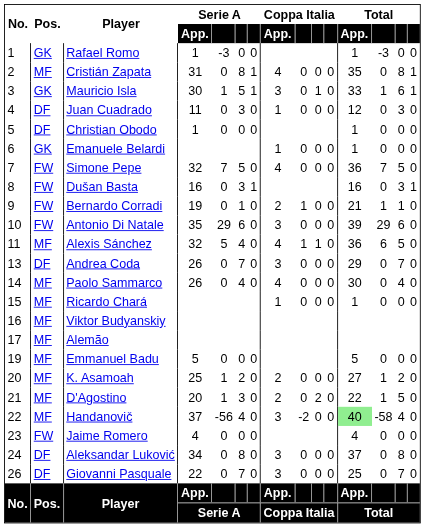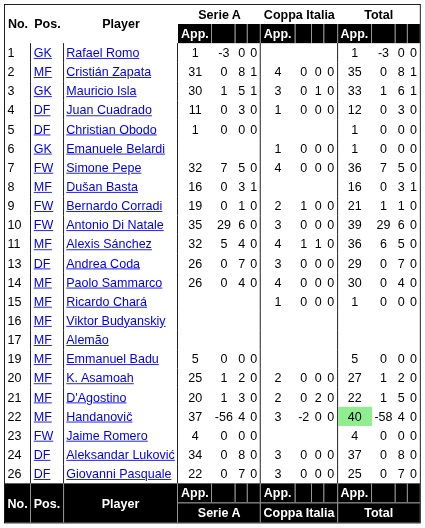 <table cellspacing="0" cellpadding="3" style="border:1px solid #000000;font-size:90%">
 <tr style="background:#000000: color:white;">
 <th rowspan="2">No.</th>
 <th rowspan="2">Pos.</th>
 <th rowspan="2">Player</th>
 <th colspan="4">Serie A</th>
 <th colspan="4">Coppa Italia</th>
 <th colspan="4">Total</th>
 </tr>
 <tr bgcolor="#000000">
 <th style="border-right:1px solid #AAAAAA;color:white">App.</th>
 <th style="border-right:1px solid #AAAAAA;color:white"></th>
 <th style="border-right:1px solid #AAAAAA;color:white"></th>
 <th style="border-right:1px solid #AAAAAA;color:white"></th>
 <th style="border-right:1px solid #AAAAAA;color:white">App.</th>
 <th style="border-right:1px solid #AAAAAA;color:white"></th>
 <th style="border-right:1px solid #AAAAAA;color:white"></th>
 <th style="border-right:1px solid #AAAAAA;color:white"></th>
 <th style="border-right:1px solid #AAAAAA;color:white">App.</th>
 <th style="border-right:1px solid #AAAAAA;color:white"></th>
 <th style="border-right:1px solid #AAAAAA;color:white"></th>
 <th></th>
 </tr>
 <tr>
 <td style="border-right:1px solid #000000">1</td>
 <td style="border-right:1px solid #000000"><a href='#'>GK</a></td>
 <td style="border-right:1px solid #000000"> <a href='#'>Rafael Romo</a></td>
 <td align="center">1</td>
 <td align="center">-3</td>
 <td align="center">0</td>
 <td style="border-right:1px solid #000000;text-align:center">0</td>
 <td align="center"></td>
 <td align="center"></td>
 <td align="center"></td>
 <td style="border-right:1px solid #000000;text-align:center"></td>
 <td align="center">1</td>
 <td align="center">-3</td>
 <td align="center">0</td>
 <td align="center">0</td>
 </tr>
 <tr>
 <td style="border-right:1px solid #000000">2</td>
 <td style="border-right:1px solid #000000"><a href='#'>MF</a></td>
 <td style="border-right:1px solid #000000"> <a href='#'>Cristián Zapata</a></td>
 <td align="center">31</td>
 <td align="center">0</td>
 <td align="center">8</td>
 <td style="border-right:1px solid #000000;text-align:center">1</td>
 <td align="center">4</td>
 <td align="center">0</td>
 <td align="center">0</td>
 <td style="border-right:1px solid #000000;text-align:center">0</td>
 <td align="center">35</td>
 <td align="center">0</td>
 <td align="center">8</td>
 <td align="center">1</td>
 </tr>
 <tr>
 <td style="border-right:1px solid #000000">3</td>
 <td style="border-right:1px solid #000000"><a href='#'>GK</a></td>
 <td style="border-right:1px solid #000000"> <a href='#'>Mauricio Isla</a></td>
 <td align="center">30</td>
 <td align="center">1</td>
 <td align="center">5</td>
 <td style="border-right:1px solid #000000;text-align:center">1</td>
 <td align="center">3</td>
 <td align="center">0</td>
 <td align="center">1</td>
 <td style="border-right:1px solid #000000;text-align:center">0</td>
 <td align="center">33</td>
 <td align="center">1</td>
 <td align="center">6</td>
 <td align="center">1</td>
 </tr>
 <tr>
 <td style="border-right:1px solid #000000">4</td>
 <td style="border-right:1px solid #000000"><a href='#'>DF</a></td>
 <td style="border-right:1px solid #000000"> <a href='#'>Juan Cuadrado</a></td>
 <td align="center">11</td>
 <td align="center">0</td>
 <td align="center">3</td>
 <td style="border-right:1px solid #000000;text-align:center">0</td>
 <td align="center">1</td>
 <td align="center">0</td>
 <td align="center">0</td>
 <td style="border-right:1px solid #000000;text-align:center">0</td>
 <td align="center">12</td>
 <td align="center">0</td>
 <td align="center">3</td>
 <td align="center">0</td>
 </tr>
 <tr>
 <td style="border-right:1px solid #000000">5</td>
 <td style="border-right:1px solid #000000"><a href='#'>DF</a></td>
 <td style="border-right:1px solid #000000"> <a href='#'>Christian Obodo</a></td>
 <td align="center">1</td>
 <td align="center">0</td>
 <td align="center">0</td>
 <td style="border-right:1px solid #000000;text-align:center">0</td>
 <td align="center"></td>
 <td align="center"></td>
 <td align="center"></td>
 <td style="border-right:1px solid #000000;text-align:center"></td>
 <td align="center">1</td>
 <td align="center">0</td>
 <td align="center">0</td>
 <td align="center">0</td>
 </tr>
 <tr>
 <td style="border-right:1px solid #000000">6</td>
 <td style="border-right:1px solid #000000"><a href='#'>GK</a></td>
 <td style="border-right:1px solid #000000"> <a href='#'>Emanuele Belardi</a></td>
 <td align="center"></td>
 <td align="center"></td>
 <td align="center"></td>
 <td style="border-right:1px solid #000000;text-align:center"></td>
 <td align="center">1</td>
 <td align="center">0</td>
 <td align="center">0</td>
 <td style="border-right:1px solid #000000;text-align:center">0</td>
 <td align="center">1</td>
 <td align="center">0</td>
 <td align="center">0</td>
 <td align="center">0</td>
 </tr>
 <tr>
 <td style="border-right:1px solid #000000">7</td>
 <td style="border-right:1px solid #000000"><a href='#'>FW</a></td>
 <td style="border-right:1px solid #000000"> <a href='#'>Simone Pepe</a></td>
 <td align="center">32</td>
 <td align="center">7</td>
 <td align="center">5</td>
 <td style="border-right:1px solid #000000;text-align:center">0</td>
 <td align="center">4</td>
 <td align="center">0</td>
 <td align="center">0</td>
 <td style="border-right:1px solid #000000;text-align:center">0</td>
 <td align="center">36</td>
 <td align="center">7</td>
 <td align="center">5</td>
 <td align="center">0</td>
 </tr>
 <tr>
 <td style="border-right:1px solid #000000">8</td>
-<td style="border-right:1px solid #000000"><a href='#'>FW</a></td>
+<td style="border-right:1px solid #000000"><a href='#'>MF</a></td>
 <td style="border-right:1px solid #000000"> <a href='#'>Dušan Basta</a></td>
 <td align="center">16</td>
 <td align="center">0</td>
 <td align="center">3</td>
 <td style="border-right:1px solid #000000;text-align:center">1</td>
 <td align="center"></td>
 <td align="center"></td>
 <td align="center"></td>
 <td style="border-right:1px solid #000000;text-align:center"></td>
 <td align="center">16</td>
 <td align="center">0</td>
 <td align="center">3</td>
 <td align="center">1</td>
 </tr>
 <tr>
 <td style="border-right:1px solid #000000">9</td>
 <td style="border-right:1px solid #000000"><a href='#'>FW</a></td>
 <td style="border-right:1px solid #000000"> <a href='#'>Bernardo Corradi</a></td>
 <td align="center">19</td>
 <td align="center">0</td>
 <td align="center">1</td>
 <td style="border-right:1px solid #000000;text-align:center">0</td>
 <td align="center">2</td>
 <td align="center">1</td>
 <td align="center">0</td>
 <td style="border-right:1px solid #000000;text-align:center">0</td>
 <td align="center">21</td>
 <td align="center">1</td>
 <td align="center">1</td>
 <td align="center">0</td>
 </tr>
 <tr>
 <td style="border-right:1px solid #000000">10</td>
 <td style="border-right:1px solid #000000"><a href='#'>FW</a></td>
 <td style="border-right:1px solid #000000"> <a href='#'>Antonio Di Natale</a></td>
 <td align="center">35</td>
 <td align="center">29</td>
 <td align="center">6</td>
 <td style="border-right:1px solid #000000;text-align:center">0</td>
 <td align="center">3</td>
 <td align="center">0</td>
 <td align="center">0</td>
 <td style="border-right:1px solid #000000;text-align:center">0</td>
 <td align="center">39</td>
 <td align="center">29</td>
 <td align="center">6</td>
 <td align="center">0</td>
 </tr>
 <tr>
 <td style="border-right:1px solid #000000">11</td>
 <td style="border-right:1px solid #000000"><a href='#'>MF</a></td>
 <td style="border-right:1px solid #000000"> <a href='#'>Alexis Sánchez</a></td>
 <td align="center">32</td>
 <td align="center">5</td>
 <td align="center">4</td>
 <td style="border-right:1px solid #000000;text-align:center">0</td>
 <td align="center">4</td>
 <td align="center">1</td>
 <td align="center">1</td>
 <td style="border-right:1px solid #000000;text-align:center">0</td>
 <td align="center">36</td>
 <td align="center">6</td>
 <td align="center">5</td>
 <td align="center">0</td>
 </tr>
 <tr>
 <td style="border-right:1px solid #000000">13</td>
 <td style="border-right:1px solid #000000"><a href='#'>DF</a></td>
 <td style="border-right:1px solid #000000"> <a href='#'>Andrea Coda</a></td>
 <td align="center">26</td>
 <td align="center">0</td>
 <td align="center">7</td>
 <td style="border-right:1px solid #000000;text-align:center">0</td>
 <td align="center">3</td>
 <td align="center">0</td>
 <td align="center">0</td>
 <td style="border-right:1px solid #000000;text-align:center">0</td>
 <td align="center">29</td>
 <td align="center">0</td>
 <td align="center">7</td>
 <td align="center">0</td>
 </tr>
 <tr>
 <td style="border-right:1px solid #000000">14</td>
 <td style="border-right:1px solid #000000"><a href='#'>MF</a></td>
 <td style="border-right:1px solid #000000"> <a href='#'>Paolo Sammarco</a></td>
 <td align="center">26</td>
 <td align="center">0</td>
 <td align="center">4</td>
 <td style="border-right:1px solid #000000;text-align:center">0</td>
 <td align="center">4</td>
 <td align="center">0</td>
 <td align="center">0</td>
 <td style="border-right:1px solid #000000;text-align:center">0</td>
 <td align="center">30</td>
 <td align="center">0</td>
 <td align="center">4</td>
 <td align="center">0</td>
 </tr>
 <tr>
 <td style="border-right:1px solid #000000">15</td>
 <td style="border-right:1px solid #000000"><a href='#'>MF</a></td>
 <td style="border-right:1px solid #000000"> <a href='#'>Ricardo Chará</a></td>
 <td align="center"></td>
 <td align="center"></td>
 <td align="center"></td>
 <td style="border-right:1px solid #000000;text-align:center"></td>
 <td align="center">1</td>
 <td align="center">0</td>
 <td align="center">0</td>
 <td style="border-right:1px solid #000000;text-align:center">0</td>
 <td align="center">1</td>
 <td align="center">0</td>
 <td align="center">0</td>
 <td align="center">0</td>
 </tr>
 <tr>
 <td style="border-right:1px solid #000000">16</td>
 <td style="border-right:1px solid #000000"><a href='#'>MF</a></td>
 <td style="border-right:1px solid #000000"> <a href='#'>Viktor Budyanskiy</a></td>
 <td align="center"></td>
 <td align="center"></td>
 <td align="center"></td>
 <td style="border-right:1px solid #000000;text-align:center"></td>
 <td align="center"></td>
 <td align="center"></td>
 <td align="center"></td>
 <td style="border-right:1px solid #000000;text-align:center"></td>
 <td align="center"></td>
 <td align="center"></td>
 <td align="center"></td>
 <td align="center"></td>
 </tr>
 <tr>
 <td style="border-right:1px solid #000000">17</td>
 <td style="border-right:1px solid #000000"><a href='#'>MF</a></td>
 <td style="border-right:1px solid #000000"> <a href='#'>Alemão</a></td>
 <td align="center"></td>
 <td align="center"></td>
 <td align="center"></td>
 <td style="border-right:1px solid #000000;text-align:center"></td>
 <td align="center"></td>
 <td align="center"></td>
 <td align="center"></td>
 <td style="border-right:1px solid #000000;text-align:center"></td>
 <td align="center"></td>
 <td align="center"></td>
 <td align="center"></td>
 <td align="center"></td>
 </tr>
 <tr>
 <td style="border-right:1px solid #000000">19</td>
 <td style="border-right:1px solid #000000"><a href='#'>MF</a></td>
 <td style="border-right:1px solid #000000"> <a href='#'>Emmanuel Badu</a></td>
 <td align="center">5</td>
 <td align="center">0</td>
 <td align="center">0</td>
 <td style="border-right:1px solid #000000;text-align:center">0</td>
 <td align="center"></td>
 <td align="center"></td>
 <td align="center"></td>
 <td style="border-right:1px solid #000000;text-align:center"></td>
 <td align="center">5</td>
 <td align="center">0</td>
 <td align="center">0</td>
 <td align="center">0</td>
 </tr>
 <tr>
 <td style="border-right:1px solid #000000">20</td>
 <td style="border-right:1px solid #000000"><a href='#'>MF</a></td>
 <td style="border-right:1px solid #000000"> <a href='#'>K. Asamoah</a></td>
 <td align="center">25</td>
 <td align="center">1</td>
 <td align="center">2</td>
 <td style="border-right:1px solid #000000;text-align:center">0</td>
 <td align="center">2</td>
 <td align="center">0</td>
 <td align="center">0</td>
 <td style="border-right:1px solid #000000;text-align:center">0</td>
 <td align="center">27</td>
 <td align="center">1</td>
 <td align="center">2</td>
 <td align="center">0</td>
 </tr>
 <tr>
 <td style="border-right:1px solid #000000">21</td>
 <td style="border-right:1px solid #000000"><a href='#'>MF</a></td>
 <td style="border-right:1px solid #000000"> <a href='#'>D'Agostino</a></td>
 <td align="center">20</td>
 <td align="center">1</td>
 <td align="center">3</td>
 <td style="border-right:1px solid #000000;text-align:center">0</td>
 <td align="center">2</td>
 <td align="center">0</td>
 <td align="center">2</td>
 <td style="border-right:1px solid #000000;text-align:center">0</td>
 <td align="center">22</td>
 <td align="center">1</td>
 <td align="center">5</td>
 <td align="center">0</td>
 </tr>
 <tr>
 <td style="border-right:1px solid #000000">22</td>
 <td style="border-right:1px solid #000000"><a href='#'>MF</a></td>
 <td style="border-right:1px solid #000000"> <a href='#'>Handanovič</a></td>
 <td align="center">37</td>
 <td align="center">-56</td>
 <td align="center">4</td>
 <td style="border-right:1px solid #000000;text-align:center">0</td>
 <td align="center">3</td>
 <td align="center">-2</td>
 <td align="center">0</td>
 <td style="border-right:1px solid #000000;text-align:center">0</td>
 <td align="center" style="background: lightgreen;">40</td>
 <td align="center">-58</td>
 <td align="center">4</td>
 <td align="center">0</td>
 </tr>
 <tr>
 <td style="border-right:1px solid #000000">23</td>
 <td style="border-right:1px solid #000000"><a href='#'>FW</a></td>
 <td style="border-right:1px solid #000000"> <a href='#'>Jaime Romero</a></td>
 <td align="center">4</td>
 <td align="center">0</td>
 <td align="center">0</td>
 <td style="border-right:1px solid #000000;text-align:center">0</td>
 <td align="center"></td>
 <td align="center"></td>
 <td align="center"></td>
 <td style="border-right:1px solid #000000;text-align:center"></td>
 <td align="center">4</td>
 <td align="center">0</td>
 <td align="center">0</td>
 <td align="center">0</td>
 </tr>
 <tr>
 <td style="border-right:1px solid #000000">24</td>
 <td style="border-right:1px solid #000000"><a href='#'>DF</a></td>
 <td style="border-right:1px solid #000000"> <a href='#'>Aleksandar Luković</a></td>
 <td align="center">34</td>
 <td align="center">0</td>
 <td align="center">8</td>
 <td style="border-right:1px solid #000000;text-align:center">0</td>
 <td align="center">3</td>
 <td align="center">0</td>
 <td align="center">0</td>
 <td style="border-right:1px solid #000000;text-align:center">0</td>
 <td align="center">37</td>
 <td align="center">0</td>
 <td align="center">8</td>
 <td align="center">0</td>
 </tr>
 <tr>
 <td style="border-right:1px solid #000000">26</td>
 <td style="border-right:1px solid #000000"><a href='#'>DF</a></td>
 <td style="border-right:1px solid #000000"> <a href='#'>Giovanni Pasquale</a></td>
 <td align="center">22</td>
 <td align="center">0</td>
 <td align="center">7</td>
 <td style="border-right:1px solid #000000;text-align:center">0</td>
 <td align="center">3</td>
 <td align="center">0</td>
 <td align="center">0</td>
 <td style="border-right:1px solid #000000;text-align:center">0</td>
 <td align="center">25</td>
 <td align="center">0</td>
 <td align="center">7</td>
 <td align="center">0</td>
 </tr>
 <tr bgcolor="#000000">
 <th style="border-right:1px solid #AAAAAA;text-align:center;color:white" rowspan=2>No.</th>
 <th style="border-right:1px solid #AAAAAA;text-align:center;color:white" rowspan=2>Pos.</th>
 <th style="border-right:1px solid #AAAAAA;text-align:center;color:white" rowspan=2>Player</th>
 <th style="border-right:1px solid #AAAAAA;text-align:center;color:white">App.</th>
 <th style="border-right:1px solid #AAAAAA;text-align:center;color:white"></th>
 <th style="border-right:1px solid #AAAAAA;text-align:center;color:white"></th>
 <th style="border-right:1px solid #AAAAAA;text-align:center;color:white"></th>
 <th style="border-right:1px solid #AAAAAA;text-align:center;color:white">App.</th>
 <th style="border-right:1px solid #AAAAAA;text-align:center;color:white"></th>
 <th style="border-right:1px solid #AAAAAA;text-align:center;color:white"></th>
 <th style="border-right:1px solid #AAAAAA;text-align:center;color:white"></th>
 <th style="border-right:1px solid #AAAAAA;text-align:center;color:white">App.</th>
 <th style="border-right:1px solid #AAAAAA;text-align:center;color:white"></th>
 <th style="border-right:1px solid #AAAAAA;text-align:center;color:white"></th>
 <th align="center"></th>
 </tr>
 <tr bgcolor="#000000">
 <th style="border-right:1px solid #AAAAAA; border-top:1px solid #AAAAAA;text-align:center;color:white" colspan="4">Serie A</th>
 <th style="border-right:1px solid #AAAAAA; border-top:1px solid #AAAAAA;text-align:center;color:white" colspan="4">Coppa Italia</th>
 <th style="border-top:1px solid #AAAAAA;text-align:center;color:white" colspan="4">Total</th>
 </tr>
 </table>
